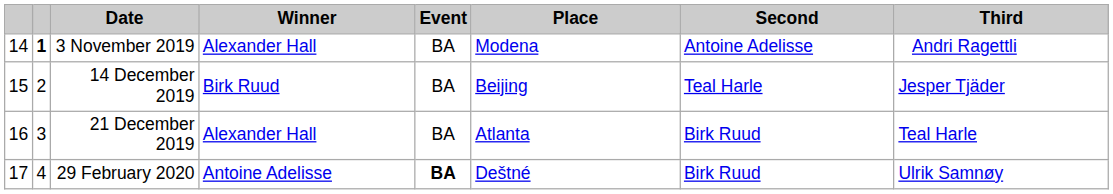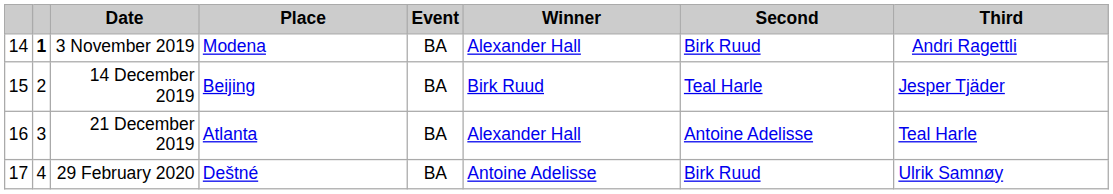 <table class="wikitable plainrowheaders" style="background:#fff; font-size:86%; line-height:16px; border:grey solid 1px; border-collapse:collapse;">
 <tr>
 <th scope="col" style="background:#ccc; width=20 px;"></th>
 <th scope="col" style="background:#ccc; width=30 px;"></th>
 <th scope="col" style="background:#ccc; width:120px;">Date</th>
+<th scope="col" style="background:#ccc; width:180px;">Place</th>
+<th scope="col" style="background:#ccc; width:15px;">Event</th>
 <th scope="col" style="background:#ccc; width:185px;">Winner</th>
-<th scope="col" style="background:#ccc; width:15px;">Event</th>
-<th scope="col" style="background:#ccc; width:180px;">Place</th>
 <th scope="col" style="background:#ccc; width:185px;">Second</th>
 <th scope="col" style="background:#ccc; width:185px;">Third</th>
 </tr>
 <tr>
 <td align="center">14</td>
 <td align="center"><strong>1</strong></td>
 <td align="right">3 November 2019</td>
+<td> <a href='#'>Modena</a></td>
+<td align="center">BA</td>
 <td> <a href='#'>Alexander Hall</a></td>
-<td align="center">BA</td>
-<td> <a href='#'>Modena</a></td>
-<td> <a href='#'>Antoine Adelisse</a></td>
+<td> <a href='#'>Birk Ruud</a></td>
 <td>   <a href='#'>Andri Ragettli</a></td>
 </tr>
 <tr>
 <td align="center">15</td>
 <td align="center">2</td>
 <td align="right">14 December 2019</td>
+<td> <a href='#'>Beijing</a></td>
+<td align="center">BA</td>
 <td> <a href='#'>Birk Ruud</a></td>
-<td align="center">BA</td>
-<td> <a href='#'>Beijing</a></td>
 <td> <a href='#'>Teal Harle</a></td>
 <td> <a href='#'>Jesper Tjäder</a></td>
 </tr>
 <tr>
 <td align="center">16</td>
 <td align="center">3</td>
 <td align="right">21 December 2019</td>
+<td> <a href='#'>Atlanta</a></td>
+<td align="center">BA</td>
 <td> <a href='#'>Alexander Hall</a></td>
-<td align="center">BA</td>
-<td> <a href='#'>Atlanta</a></td>
-<td> <a href='#'>Birk Ruud</a></td>
+<td> <a href='#'>Antoine Adelisse</a></td>
 <td> <a href='#'>Teal Harle</a></td>
 </tr>
 <tr>
 <td align="center">17</td>
 <td align="center">4</td>
 <td align="right">29 February 2020</td>
+<td> <a href='#'>Deštné</a></td>
+<td align="center">BA</td>
 <td> <a href='#'>Antoine Adelisse</a></td>
-<td align="center"><strong>BA</strong></td>
-<td> <a href='#'>Deštné</a></td>
 <td> <a href='#'>Birk Ruud</a></td>
 <td> <a href='#'>Ulrik Samnøy</a></td>
 </tr>
 </table>
